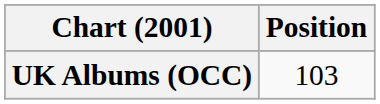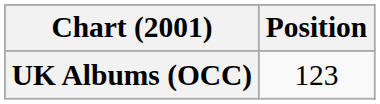 <table class="wikitable plainrowheaders" style="text-align:center">
 <tr>
 <th scope="col">Chart (2001)</th>
 <th scope="col">Position</th>
 </tr>
 <tr>
 <th scope="row">UK Albums (OCC)</th>
-<td>103</td>
+<td>123</td>
 </tr>
 </table>
